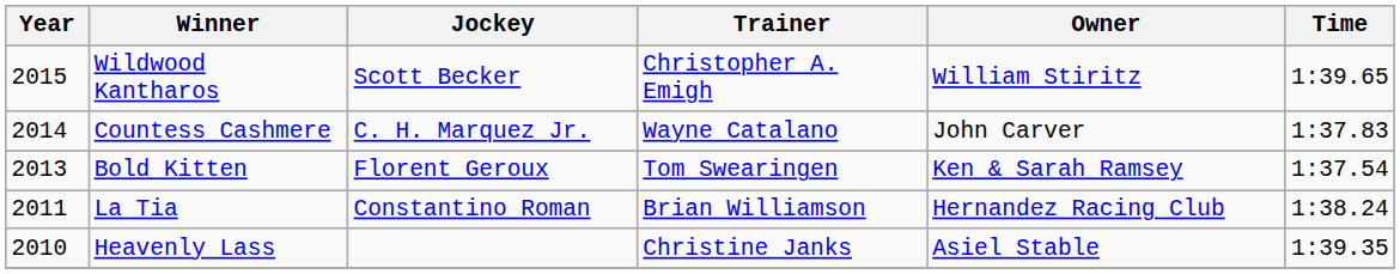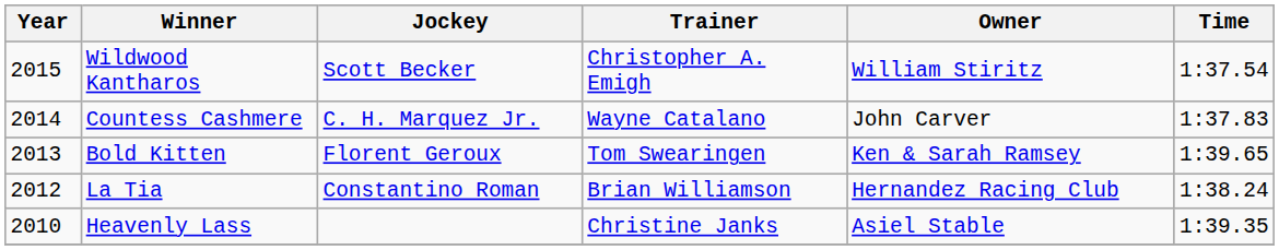 <table class="wikitable sortable" style="font-size:90%">
 <tr>
 <th style="width:36px">Year<br></th>
 <th style="width:125px">Winner<br></th>
 <th style="width:140px">Jockey<br></th>
 <th style="width:140px">Trainer<br></th>
 <th style="width:175px">Owner<br></th>
 <th>Time</th>
 </tr>
 <tr>
 <td>2015</td>
 <td><a href='#'>Wildwood Kantharos</a></td>
 <td><a href='#'>Scott Becker</a></td>
 <td><a href='#'>Christopher A. Emigh</a></td>
 <td><a href='#'>William Stiritz</a></td>
-<td>1:39.65</td>
+<td>1:37.54</td>
 </tr>
 <tr>
 <td>2014</td>
 <td><a href='#'>Countess Cashmere</a></td>
 <td><a href='#'>C. H. Marquez Jr.</a></td>
 <td><a href='#'>Wayne Catalano</a></td>
 <td>John Carver</td>
 <td>1:37.83</td>
 </tr>
 <tr>
 <td>2013</td>
 <td><a href='#'>Bold Kitten</a></td>
 <td><a href='#'>Florent Geroux</a></td>
 <td><a href='#'>Tom Swearingen</a></td>
 <td><a href='#'>Ken & Sarah Ramsey</a></td>
-<td>1:37.54</td>
+<td>1:39.65</td>
 </tr>
 <tr>
-<td>2011</td>
+<td>2012</td>
 <td><a href='#'>La Tia</a></td>
 <td><a href='#'>Constantino Roman</a></td>
 <td><a href='#'>Brian Williamson</a></td>
 <td><a href='#'>Hernandez Racing Club</a></td>
 <td>1:38.24</td>
 </tr>
 <tr>
 <td>2010</td>
 <td><a href='#'>Heavenly Lass</a></td>
 <td></td>
 <td><a href='#'>Christine Janks</a></td>
 <td><a href='#'>Asiel Stable</a></td>
 <td>1:39.35</td>
 </tr>
 <tr>
 </tr>
 </table>
